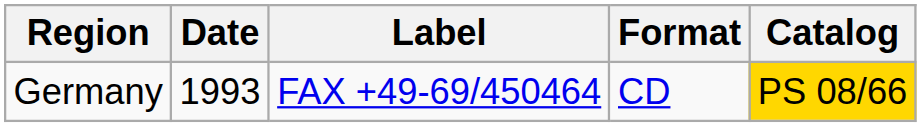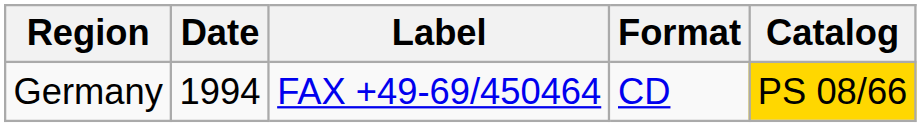 <table class="wikitable">
 <tr>
 <th>Region</th>
 <th>Date</th>
 <th>Label</th>
 <th>Format</th>
 <th>Catalog</th>
 </tr>
 <tr>
 <td>Germany</td>
-<td>1993</td>
+<td>1994</td>
 <td><a href='#'>FAX +49-69/450464</a></td>
 <td><a href='#'>CD</a></td>
 <td style="background: gold;">PS 08/66</td>
 </tr>
 </table>
